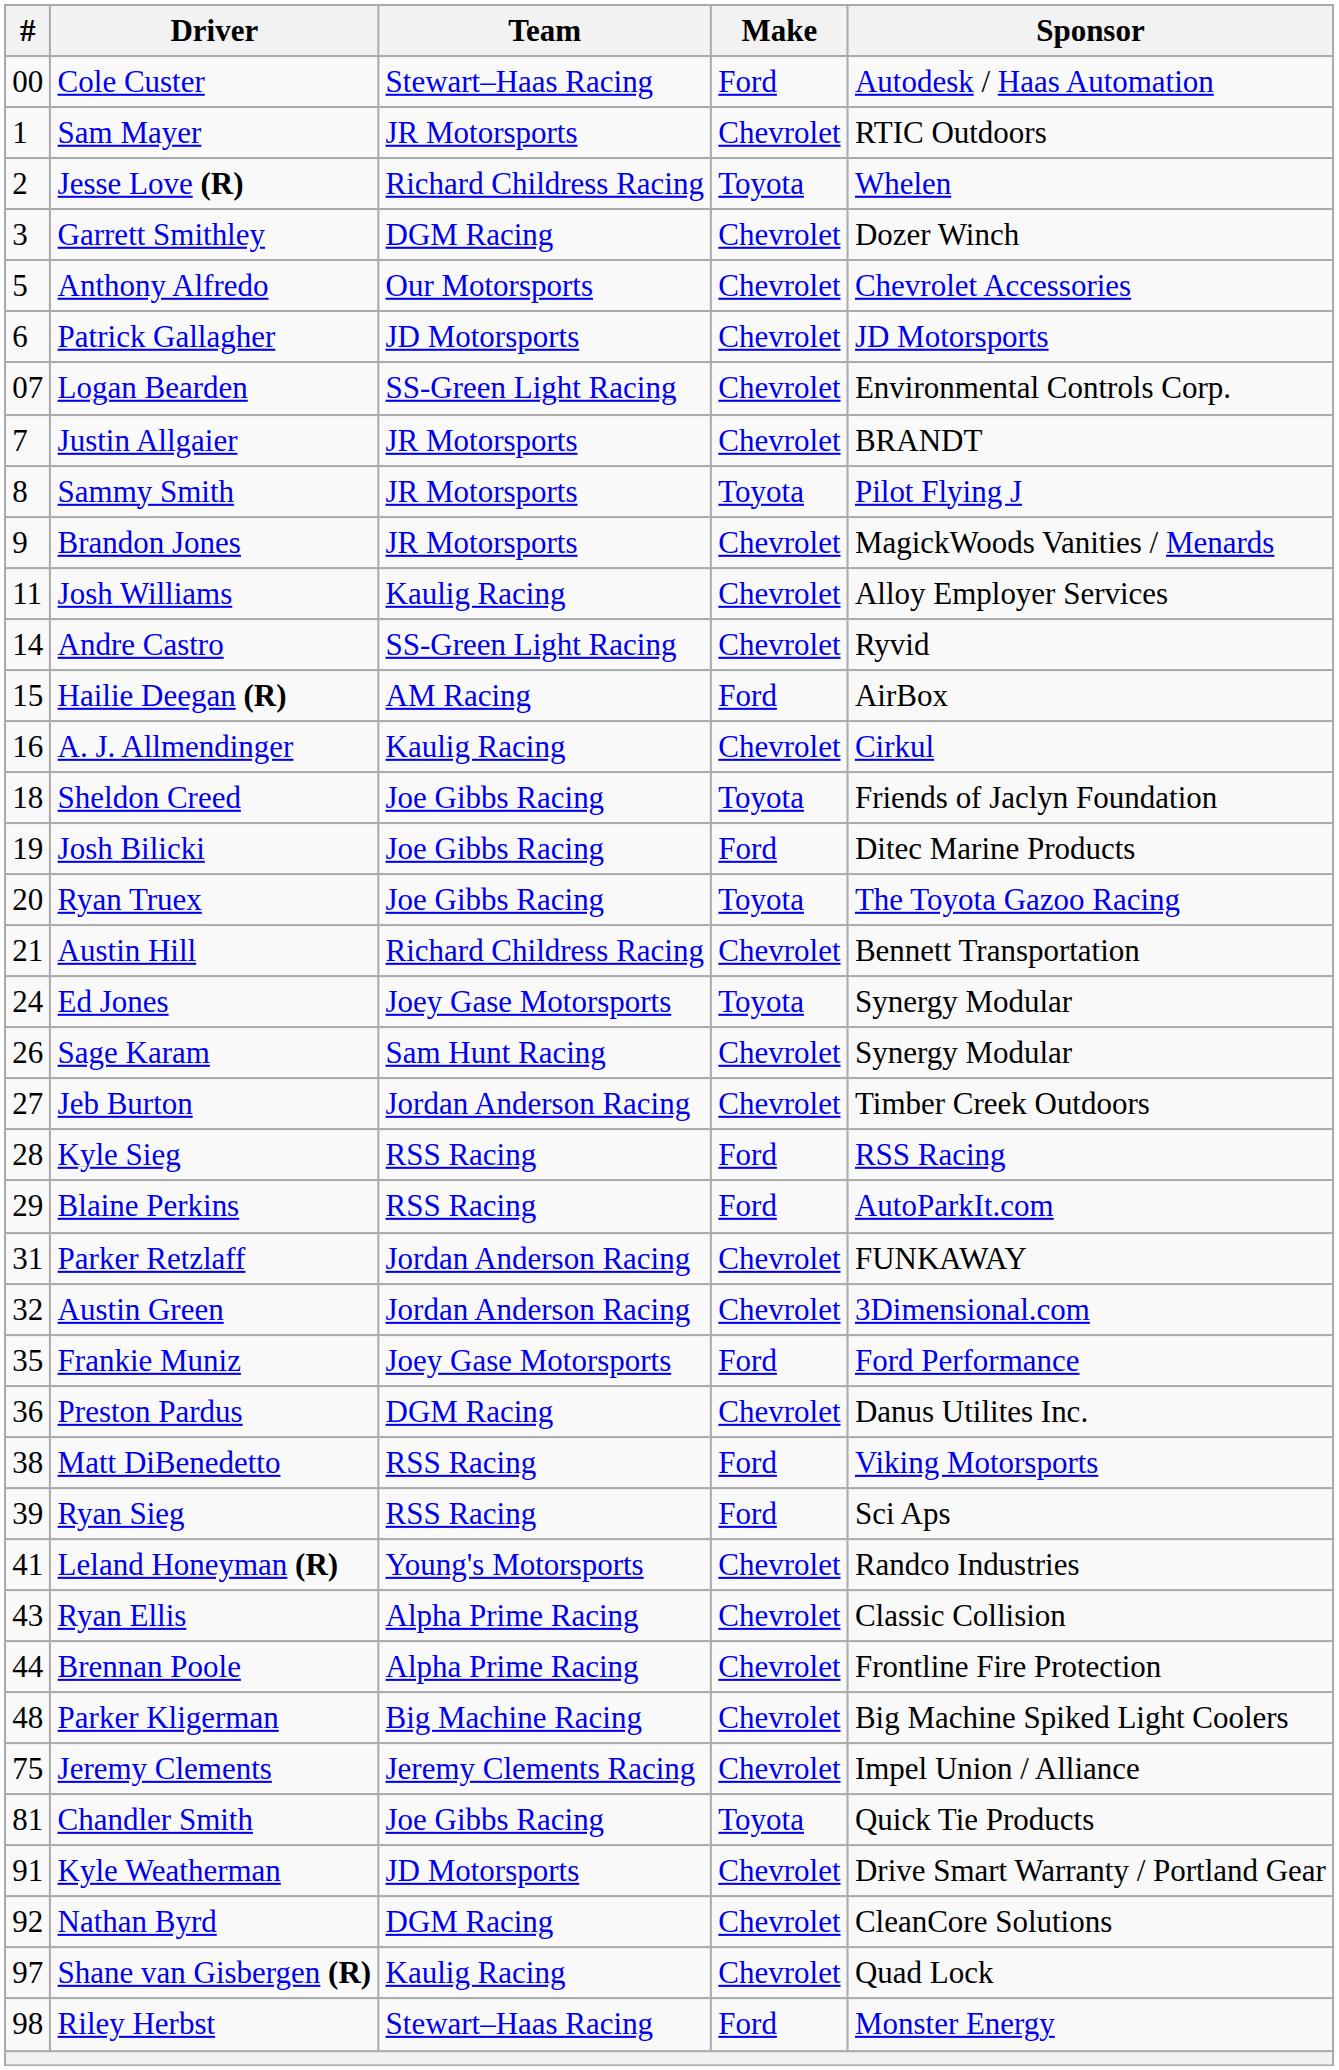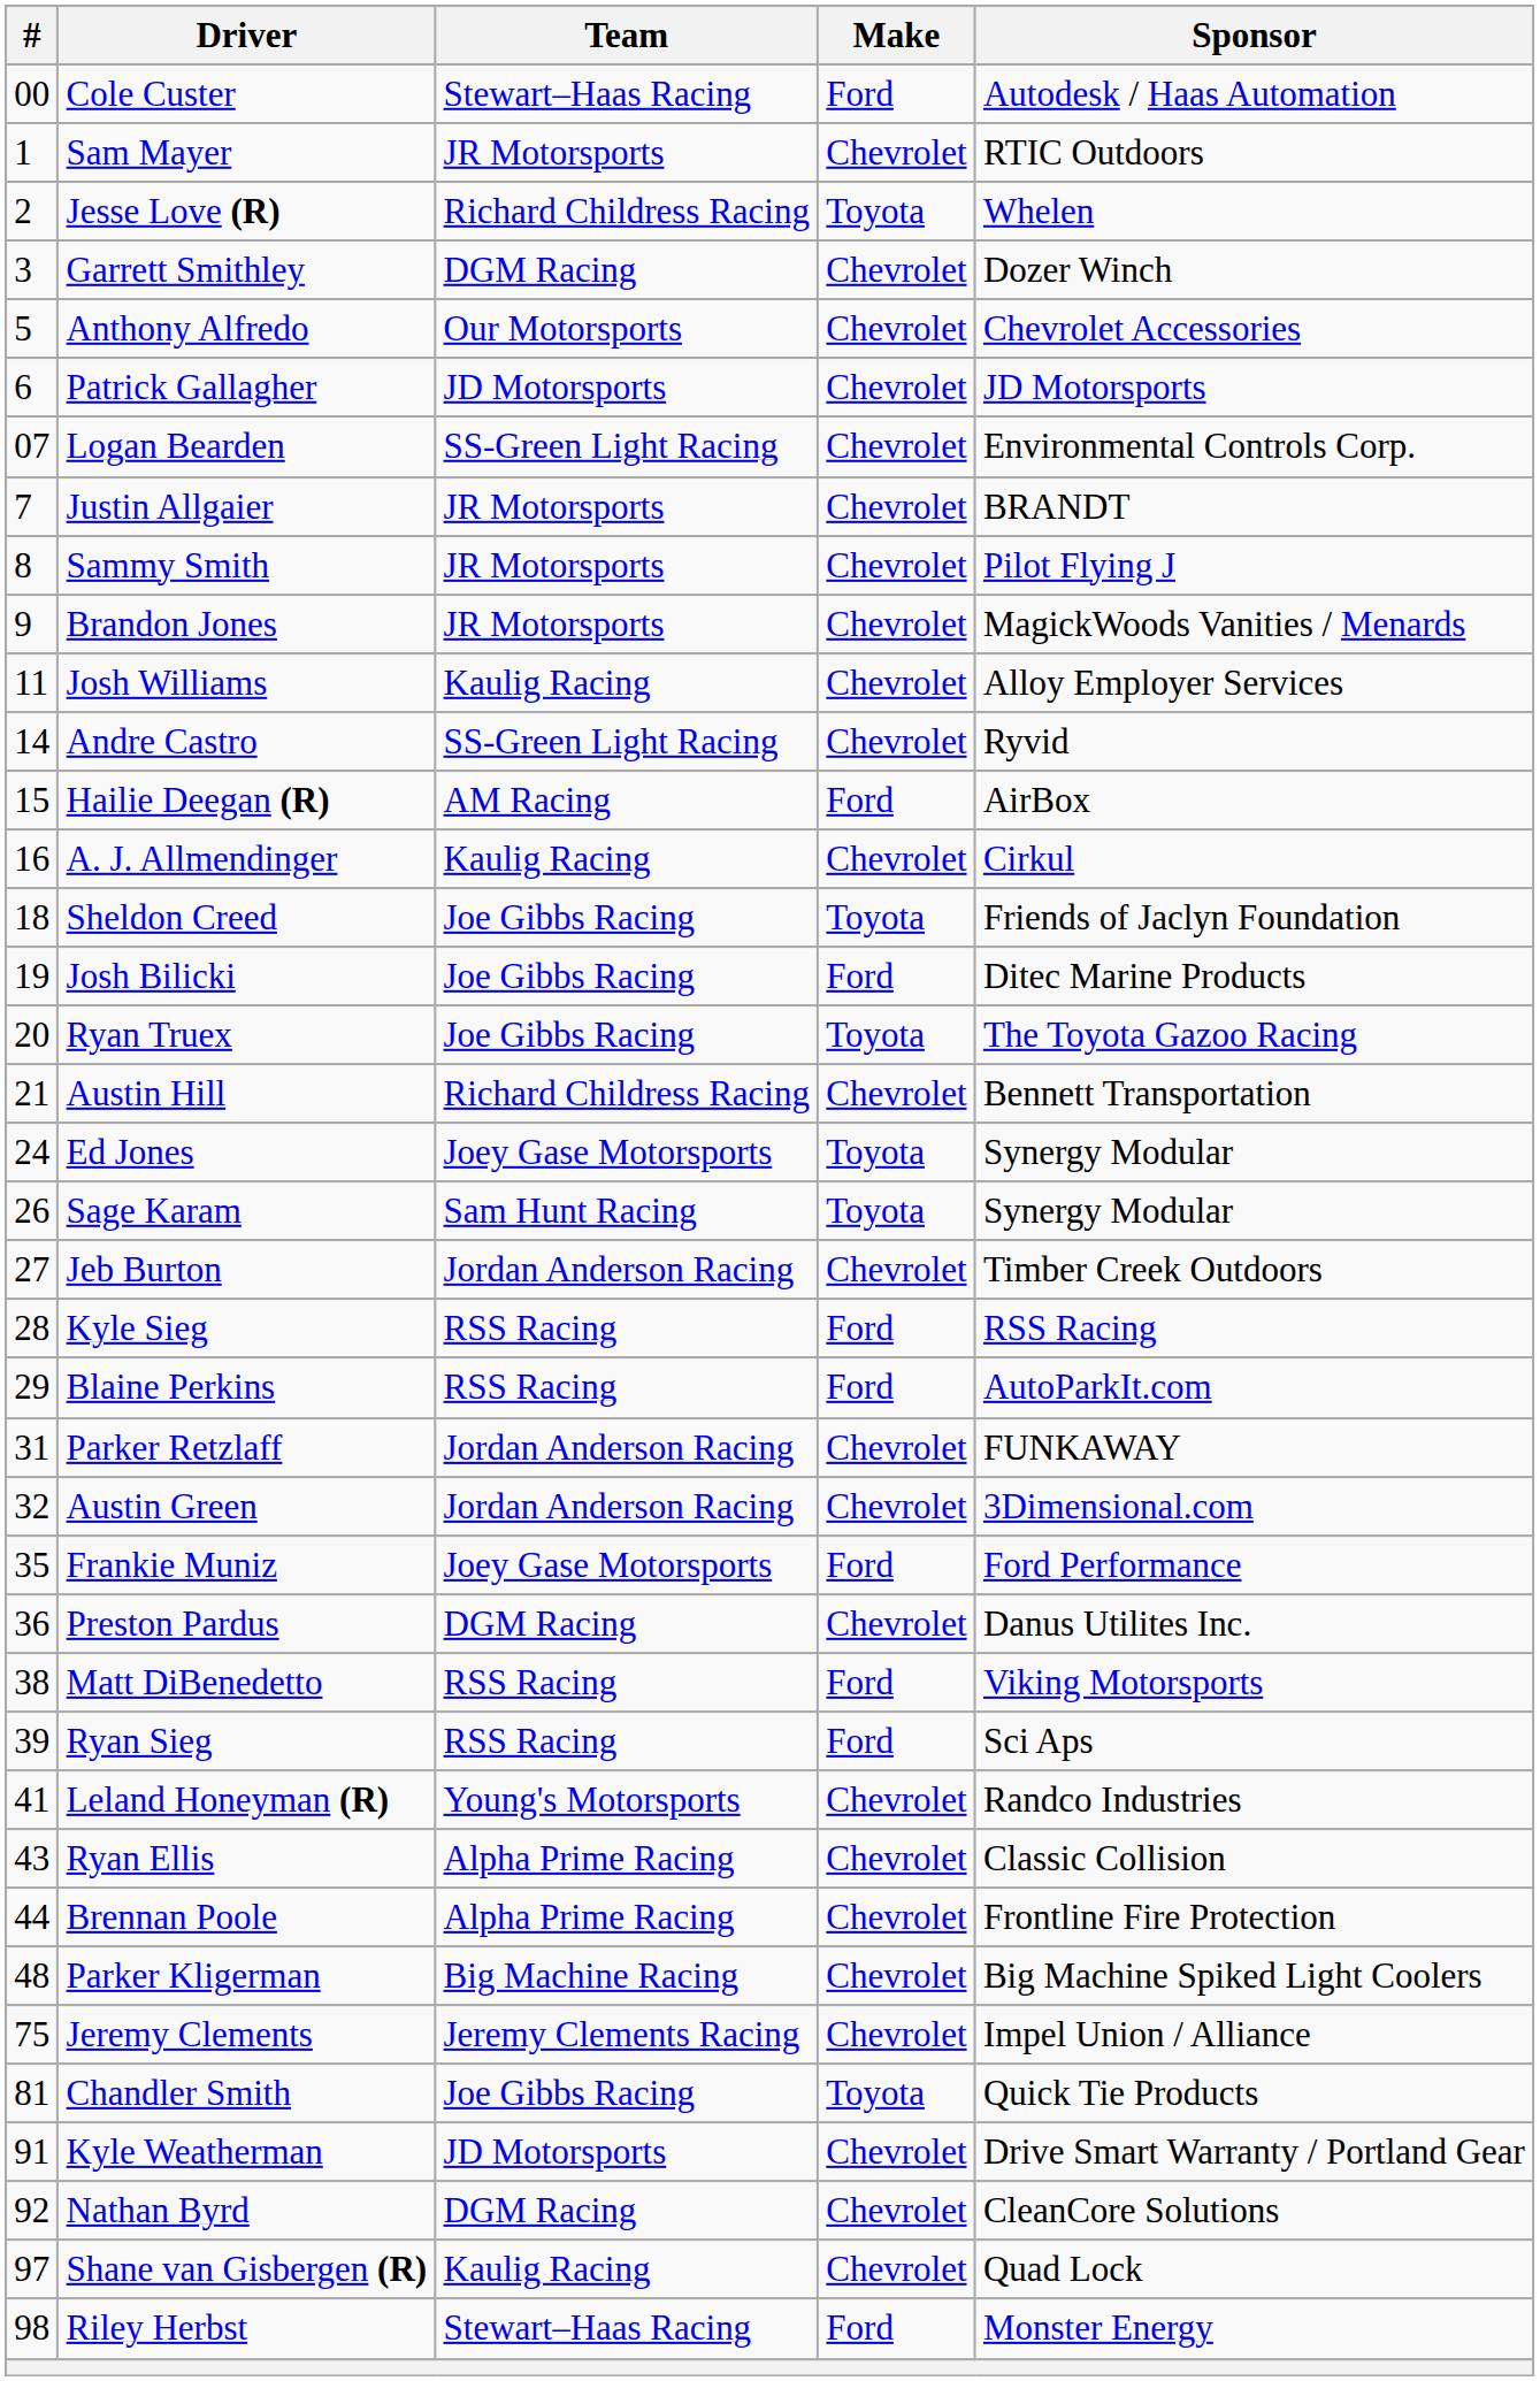 <table class="wikitable" style="font-size: 95%;">
 <tr>
 <th>#</th>
 <th>Driver</th>
 <th>Team</th>
 <th>Make</th>
 <th>Sponsor</th>
 </tr>
 <tr>
 <td>00</td>
 <td><a href='#'>Cole Custer</a></td>
 <td><a href='#'>Stewart–Haas Racing</a></td>
 <td><a href='#'>Ford</a></td>
 <td><a href='#'>Autodesk</a> / <a href='#'>Haas Automation</a></td>
 </tr>
 <tr>
 <td>1</td>
 <td><a href='#'>Sam Mayer</a></td>
 <td><a href='#'>JR Motorsports</a></td>
 <td><a href='#'>Chevrolet</a></td>
 <td>RTIC Outdoors</td>
 </tr>
 <tr>
 <td>2</td>
 <td><a href='#'>Jesse Love</a> <strong>(R)</strong></td>
 <td nowrap><a href='#'>Richard Childress Racing</a></td>
 <td><a href='#'>Toyota</a></td>
 <td><a href='#'>Whelen</a></td>
 </tr>
 <tr>
 <td>3</td>
 <td><a href='#'>Garrett Smithley</a></td>
 <td><a href='#'>DGM Racing</a></td>
 <td><a href='#'>Chevrolet</a></td>
 <td>Dozer Winch</td>
 </tr>
 <tr>
 <td>5</td>
 <td><a href='#'>Anthony Alfredo</a></td>
 <td><a href='#'>Our Motorsports</a></td>
 <td><a href='#'>Chevrolet</a></td>
 <td><a href='#'>Chevrolet Accessories</a></td>
 </tr>
 <tr>
 <td>6</td>
 <td><a href='#'>Patrick Gallagher</a></td>
 <td><a href='#'>JD Motorsports</a></td>
 <td><a href='#'>Chevrolet</a></td>
 <td><a href='#'>JD Motorsports</a></td>
 </tr>
 <tr>
 <td>07</td>
 <td><a href='#'>Logan Bearden</a></td>
 <td><a href='#'>SS-Green Light Racing</a></td>
 <td><a href='#'>Chevrolet</a></td>
 <td>Environmental Controls Corp.</td>
 </tr>
 <tr>
 <td>7</td>
 <td><a href='#'>Justin Allgaier</a></td>
 <td><a href='#'>JR Motorsports</a></td>
 <td><a href='#'>Chevrolet</a></td>
 <td nowrap>BRANDT</td>
 </tr>
 <tr>
 <td>8</td>
 <td><a href='#'>Sammy Smith</a></td>
 <td><a href='#'>JR Motorsports</a></td>
-<td><a href='#'>Toyota</a></td>
+<td><a href='#'>Chevrolet</a></td>
 <td><a href='#'>Pilot Flying J</a></td>
 </tr>
 <tr>
 <td>9</td>
 <td><a href='#'>Brandon Jones</a></td>
 <td><a href='#'>JR Motorsports</a></td>
 <td><a href='#'>Chevrolet</a></td>
 <td>MagickWoods Vanities / <a href='#'>Menards</a></td>
 </tr>
 <tr>
 <td>11</td>
 <td><a href='#'>Josh Williams</a></td>
 <td><a href='#'>Kaulig Racing</a></td>
 <td><a href='#'>Chevrolet</a></td>
 <td>Alloy Employer Services</td>
 </tr>
 <tr>
 <td>14</td>
 <td><a href='#'>Andre Castro</a></td>
 <td><a href='#'>SS-Green Light Racing</a></td>
 <td><a href='#'>Chevrolet</a></td>
 <td>Ryvid</td>
 </tr>
 <tr>
 <td>15</td>
 <td><a href='#'>Hailie Deegan</a> <strong>(R)</strong></td>
 <td><a href='#'>AM Racing</a></td>
 <td><a href='#'>Ford</a></td>
 <td>AirBox</td>
 </tr>
 <tr>
 <td>16</td>
 <td><a href='#'>A. J. Allmendinger</a></td>
 <td><a href='#'>Kaulig Racing</a></td>
 <td><a href='#'>Chevrolet</a></td>
 <td><a href='#'>Cirkul</a></td>
 </tr>
 <tr>
 <td>18</td>
 <td><a href='#'>Sheldon Creed</a></td>
 <td><a href='#'>Joe Gibbs Racing</a></td>
 <td><a href='#'>Toyota</a></td>
 <td>Friends of Jaclyn Foundation</td>
 </tr>
 <tr>
 <td>19</td>
 <td><a href='#'>Josh Bilicki</a></td>
 <td><a href='#'>Joe Gibbs Racing</a></td>
 <td><a href='#'>Ford</a></td>
 <td>Ditec Marine Products</td>
 </tr>
 <tr>
 <td>20</td>
 <td><a href='#'>Ryan Truex</a></td>
 <td><a href='#'>Joe Gibbs Racing</a></td>
 <td><a href='#'>Toyota</a></td>
 <td><a href='#'>The Toyota Gazoo Racing</a></td>
 </tr>
 <tr>
 <td>21</td>
 <td><a href='#'>Austin Hill</a></td>
 <td><a href='#'>Richard Childress Racing</a></td>
 <td><a href='#'>Chevrolet</a></td>
 <td>Bennett Transportation</td>
 </tr>
 <tr>
 <td>24</td>
 <td><a href='#'>Ed Jones</a></td>
 <td><a href='#'>Joey Gase Motorsports</a></td>
 <td><a href='#'>Toyota</a></td>
 <td>Synergy Modular</td>
 </tr>
 <tr>
 <td>26</td>
 <td><a href='#'>Sage Karam</a></td>
 <td><a href='#'>Sam Hunt Racing</a></td>
-<td><a href='#'>Chevrolet</a></td>
+<td><a href='#'>Toyota</a></td>
 <td>Synergy Modular</td>
 </tr>
 <tr>
 <td>27</td>
 <td><a href='#'>Jeb Burton</a></td>
 <td><a href='#'>Jordan Anderson Racing</a></td>
 <td><a href='#'>Chevrolet</a></td>
 <td>Timber Creek Outdoors</td>
 </tr>
 <tr>
 <td>28</td>
 <td><a href='#'>Kyle Sieg</a></td>
 <td><a href='#'>RSS Racing</a></td>
 <td><a href='#'>Ford</a></td>
 <td><a href='#'>RSS Racing</a></td>
 </tr>
 <tr>
 <td>29</td>
 <td><a href='#'>Blaine Perkins</a></td>
 <td><a href='#'>RSS Racing</a></td>
 <td><a href='#'>Ford</a></td>
 <td><a href='#'>AutoParkIt.com</a></td>
 </tr>
 <tr>
 <td>31</td>
 <td><a href='#'>Parker Retzlaff</a></td>
 <td><a href='#'>Jordan Anderson Racing</a></td>
 <td><a href='#'>Chevrolet</a></td>
 <td>FUNKAWAY</td>
 </tr>
 <tr>
 <td>32</td>
 <td><a href='#'>Austin Green</a></td>
 <td><a href='#'>Jordan Anderson Racing</a></td>
 <td><a href='#'>Chevrolet</a></td>
 <td><a href='#'>3Dimensional.com</a></td>
 </tr>
 <tr>
 <td>35</td>
 <td><a href='#'>Frankie Muniz</a></td>
 <td><a href='#'>Joey Gase Motorsports</a></td>
 <td><a href='#'>Ford</a></td>
 <td><a href='#'>Ford Performance</a></td>
 </tr>
 <tr>
 <td>36</td>
 <td><a href='#'>Preston Pardus</a></td>
 <td><a href='#'>DGM Racing</a></td>
 <td><a href='#'>Chevrolet</a></td>
 <td>Danus Utilites Inc.</td>
 </tr>
 <tr>
 <td>38</td>
 <td><a href='#'>Matt DiBenedetto</a></td>
 <td><a href='#'>RSS Racing</a></td>
 <td><a href='#'>Ford</a></td>
 <td><a href='#'>Viking Motorsports</a></td>
 </tr>
 <tr>
 <td>39</td>
 <td><a href='#'>Ryan Sieg</a></td>
 <td><a href='#'>RSS Racing</a></td>
 <td><a href='#'>Ford</a></td>
 <td>Sci Aps</td>
 </tr>
 <tr>
 <td>41</td>
 <td><a href='#'>Leland Honeyman</a> <strong>(R)</strong></td>
 <td><a href='#'>Young's Motorsports</a></td>
 <td><a href='#'>Chevrolet</a></td>
 <td>Randco Industries</td>
 </tr>
 <tr>
 <td>43</td>
 <td><a href='#'>Ryan Ellis</a></td>
 <td><a href='#'>Alpha Prime Racing</a></td>
 <td><a href='#'>Chevrolet</a></td>
 <td>Classic Collision</td>
 </tr>
 <tr>
 <td>44</td>
 <td><a href='#'>Brennan Poole</a></td>
 <td><a href='#'>Alpha Prime Racing</a></td>
 <td><a href='#'>Chevrolet</a></td>
 <td>Frontline Fire Protection</td>
 </tr>
 <tr>
 <td>48</td>
 <td><a href='#'>Parker Kligerman</a></td>
 <td><a href='#'>Big Machine Racing</a></td>
 <td><a href='#'>Chevrolet</a></td>
 <td nowrap>Big Machine Spiked Light Coolers</td>
 </tr>
 <tr>
 <td>75</td>
 <td><a href='#'>Jeremy Clements</a></td>
 <td><a href='#'>Jeremy Clements Racing</a></td>
 <td><a href='#'>Chevrolet</a></td>
 <td>Impel Union / Alliance</td>
 </tr>
 <tr>
 <td>81</td>
 <td><a href='#'>Chandler Smith</a></td>
 <td><a href='#'>Joe Gibbs Racing</a></td>
 <td><a href='#'>Toyota</a></td>
 <td>Quick Tie Products</td>
 </tr>
 <tr>
 <td>91</td>
 <td><a href='#'>Kyle Weatherman</a></td>
 <td><a href='#'>JD Motorsports</a></td>
 <td><a href='#'>Chevrolet</a></td>
 <td>Drive Smart Warranty / Portland Gear</td>
 </tr>
 <tr>
 <td>92</td>
 <td><a href='#'>Nathan Byrd</a></td>
 <td><a href='#'>DGM Racing</a></td>
 <td><a href='#'>Chevrolet</a></td>
 <td>CleanCore Solutions</td>
 </tr>
 <tr>
 <td>97</td>
 <td nowrap><a href='#'>Shane van Gisbergen</a> <strong>(R)</strong></td>
 <td><a href='#'>Kaulig Racing</a></td>
 <td><a href='#'>Chevrolet</a></td>
 <td>Quad Lock</td>
 </tr>
 <tr>
 <td>98</td>
 <td><a href='#'>Riley Herbst</a></td>
 <td><a href='#'>Stewart–Haas Racing</a></td>
 <td><a href='#'>Ford</a></td>
 <td><a href='#'>Monster Energy</a></td>
 </tr>
 <tr>
 <th colspan="5"></th>
 </tr>
 </table>
